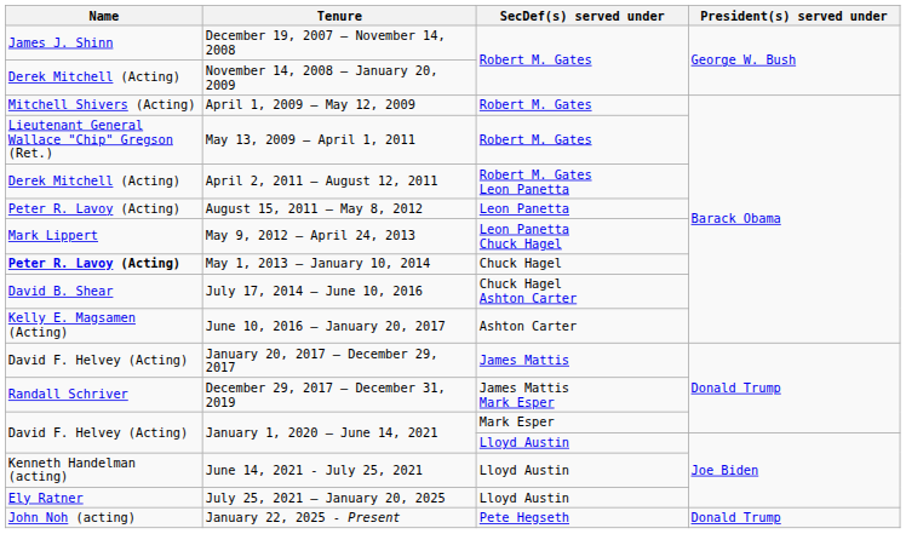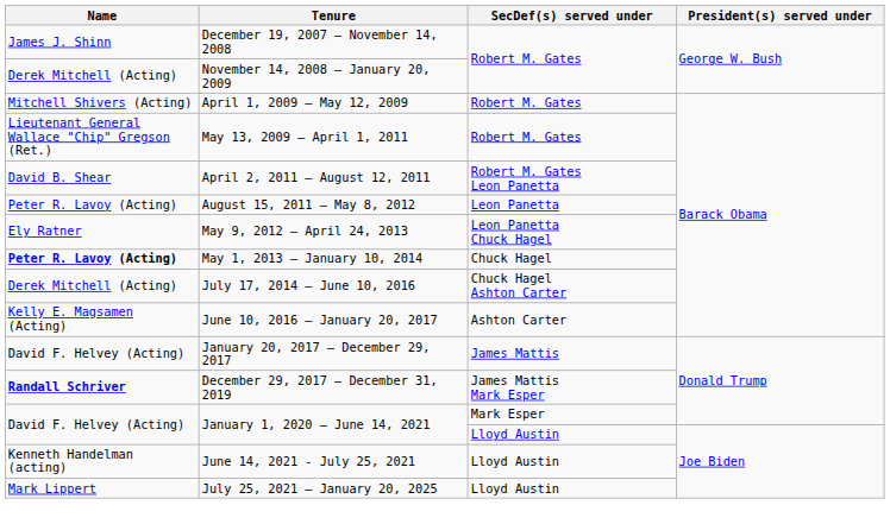 <table class="wikitable">
 <tr>
 <th scope="col" style="width:200px;">Name</th>
 <th scope="col" style="width:280px;">Tenure</th>
 <th scope="col" style="width:215px;">SecDef(s) served under</th>
 <th scope="col" style="width:215px;">President(s) served under</th>
 </tr>
 <tr>
 <td><a href='#'>James J. Shinn</a></td>
 <td>December 19, 2007 – November 14, 2008</td>
 <td rowspan="2"><a href='#'>Robert M. Gates</a></td>
 <td rowspan="2"><a href='#'>George W. Bush</a></td>
 </tr>
 <tr>
 <td><a href='#'>Derek Mitchell</a> (Acting)</td>
 <td>November 14, 2008 – January 20, 2009</td>
 </tr>
 <tr>
 <td><a href='#'>Mitchell Shivers</a> (Acting)</td>
 <td>April 1, 2009 – May 12, 2009</td>
 <td><a href='#'>Robert M. Gates</a></td>
 <td rowspan="8"><a href='#'>Barack Obama</a></td>
 </tr>
 <tr>
 <td><a href='#'>Lieutenant General</a> <a href='#'>Wallace "Chip" Gregson</a> (Ret.)</td>
 <td>May 13, 2009 – April 1, 2011</td>
 <td><a href='#'>Robert M. Gates</a></td>
 </tr>
 <tr>
-<td><a href='#'>Derek Mitchell</a> (Acting)</td>
+<td><a href='#'>David B. Shear</a></td>
 <td>April 2, 2011 – August 12, 2011</td>
 <td><a href='#'>Robert M. Gates</a><br><a href='#'>Leon Panetta</a></td>
 </tr>
 <tr>
 <td><a href='#'>Peter R. Lavoy</a> (Acting)</td>
 <td>August 15, 2011 – May 8, 2012</td>
 <td><a href='#'>Leon Panetta</a></td>
 </tr>
 <tr>
-<td><a href='#'>Mark Lippert</a></td>
+<td><a href='#'>Ely Ratner</a></td>
 <td>May 9, 2012 – April 24, 2013</td>
 <td><a href='#'>Leon Panetta</a><br><a href='#'>Chuck Hagel</a></td>
 </tr>
 <tr>
 <td><strong><a href='#'>Peter R. Lavoy</a> (Acting)</strong></td>
 <td>May 1, 2013 – January 10, 2014</td>
 <td>Chuck Hagel</td>
 </tr>
 <tr>
-<td><a href='#'>David B. Shear</a></td>
+<td><a href='#'>Derek Mitchell</a> (Acting)</td>
 <td>July 17, 2014 – June 10, 2016</td>
 <td>Chuck Hagel<br><a href='#'>Ashton Carter</a></td>
 </tr>
 <tr>
 <td><a href='#'>Kelly E. Magsamen</a> (Acting)</td>
 <td>June 10, 2016 – January 20, 2017</td>
 <td>Ashton Carter</td>
 </tr>
 <tr>
 <td>David F. Helvey (Acting)</td>
 <td>January 20, 2017 – December 29, 2017</td>
 <td><a href='#'>James Mattis</a></td>
 <td rowspan="3"><a href='#'>Donald Trump</a></td>
 </tr>
 <tr>
-<td><a href='#'>Randall Schriver</a></td>
+<td><strong><a href='#'>Randall Schriver</a></strong></td>
 <td>December 29, 2017 – December 31, 2019</td>
 <td>James Mattis<br><a href='#'>Mark Esper</a></td>
 </tr>
 <tr>
 <td rowspan="2">David F. Helvey (Acting)</td>
 <td rowspan="2">January 1, 2020 – June 14, 2021</td>
 <td>Mark Esper</td>
 </tr>
 <tr>
 <td><a href='#'>Lloyd Austin</a></td>
 <td rowspan="3"><a href='#'>Joe Biden</a></td>
 </tr>
 <tr>
 <td>Kenneth Handelman (acting)</td>
 <td>June 14, 2021 - July 25, 2021</td>
 <td>Lloyd Austin</td>
 </tr>
 <tr>
-<td><a href='#'>Ely Ratner</a></td>
+<td><a href='#'>Mark Lippert</a></td>
 <td>July 25, 2021 – January 20, 2025</td>
 <td>Lloyd Austin</td>
 </tr>
-<tr>
-<td><a href='#'>John Noh</a> (acting)</td>
-<td>January 22, 2025 - <em>Present</em></td>
-<td><a href='#'>Pete Hegseth</a></td>
-<td><a href='#'>Donald Trump</a></td>
-</tr>
 </table>
